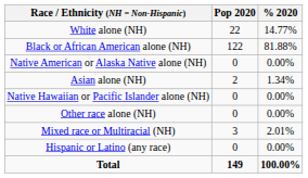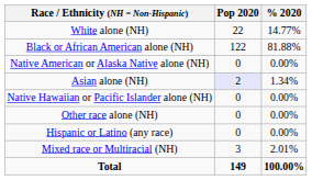 <table class="wikitable" style="text-align:center;">
 <tr>
 <th>Race / Ethnicity <small>(<em>NH = Non-Hispanic</em>)</small></th>
 <th>Pop 2020</th>
 <th>% 2020</th>
 </tr>
 <tr>
 <td><a href='#'>White</a> alone (NH)</td>
 <td>22</td>
 <td>14.77%</td>
 </tr>
 <tr>
 <td><a href='#'>Black or African American</a> alone (NH)</td>
 <td>122</td>
 <td>81.88%</td>
 </tr>
 <tr>
 <td><a href='#'>Native American</a> or <a href='#'>Alaska Native</a> alone (NH)</td>
 <td>0</td>
 <td>0.00%</td>
 </tr>
 <tr>
 <td><a href='#'>Asian</a> alone (NH)</td>
-<td>2</td>
+<td style="background: lavender;">2</td>
 <td>1.34%</td>
 </tr>
 <tr>
 <td><a href='#'>Native Hawaiian</a> or <a href='#'>Pacific Islander</a> alone (NH)</td>
 <td>0</td>
 <td>0.00%</td>
 </tr>
 <tr>
 <td><a href='#'>Other race</a> alone (NH)</td>
 <td>0</td>
 <td>0.00%</td>
 </tr>
 <tr>
+<td><a href='#'>Hispanic or Latino</a> (any race)</td>
+<td>0</td>
+<td>0.00%</td>
+</tr>
+<tr>
 <td><a href='#'>Mixed race or Multiracial</a> (NH)</td>
 <td>3</td>
 <td>2.01%</td>
-</tr>
-<tr>
-<td><a href='#'>Hispanic or Latino</a> (any race)</td>
-<td>0</td>
-<td>0.00%</td>
 </tr>
 <tr>
 <td><strong>Total</strong></td>
 <td><strong>149</strong></td>
 <td><strong>100.00%</strong></td>
 </tr>
 </table>
